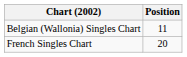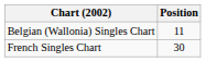 <table class="wikitable sortable">
 <tr>
 <th>Chart (2002)</th>
 <th>Position</th>
 </tr>
 <tr>
 <td>Belgian (Wallonia) Singles Chart</td>
 <td align="center">11</td>
 </tr>
 <tr>
 <td>French Singles Chart</td>
-<td align="center">20</td>
+<td align="center">30</td>
 </tr>
 </table>
